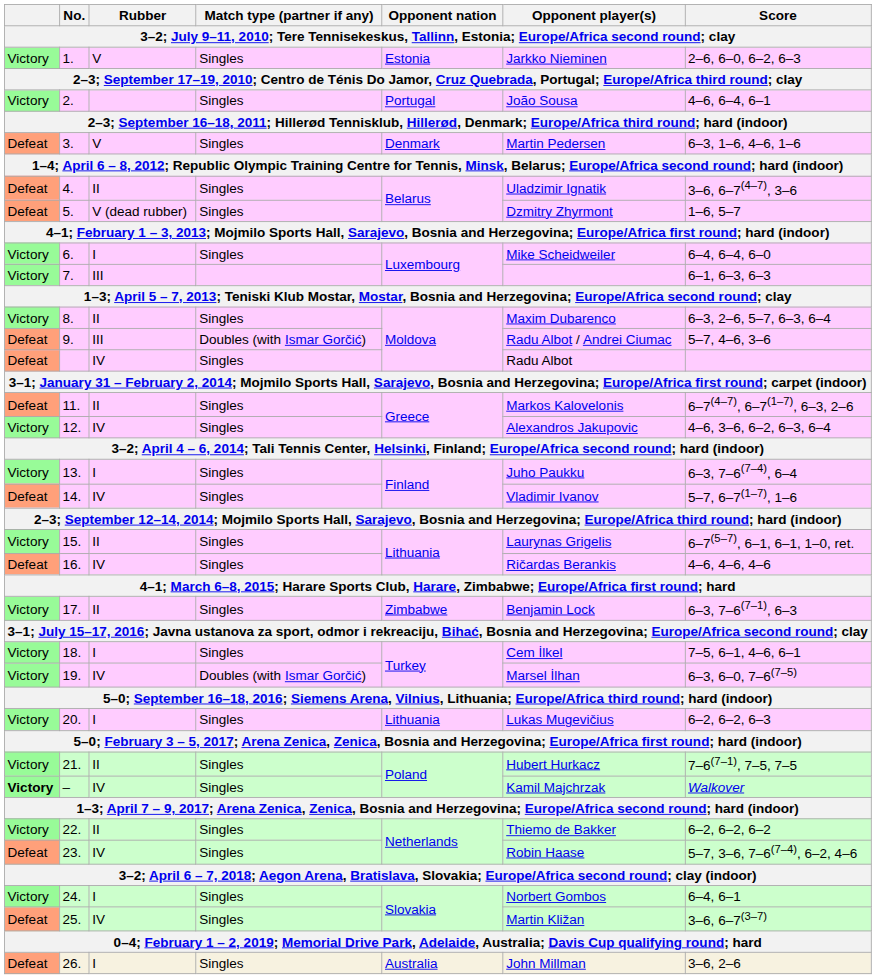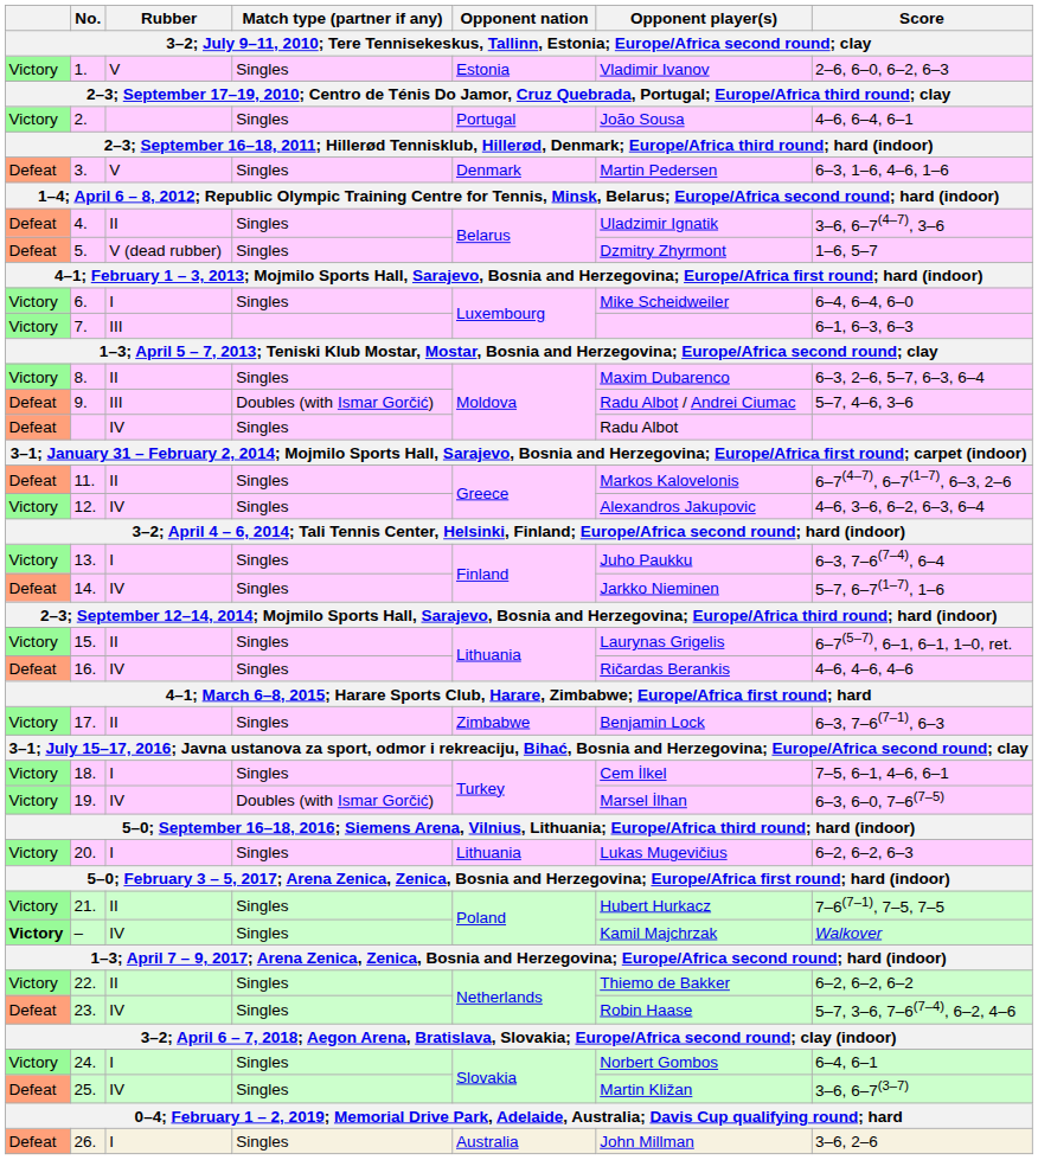 <table class="wikitable" style="font-size:95%">
 <tr>
 <th></th>
 <th>No.</th>
 <th>Rubber</th>
 <th>Match type (partner if any)</th>
 <th>Opponent nation</th>
 <th>Opponent player(s)</th>
 <th>Score</th>
 </tr>
 <tr>
 <th colspan=7>3–2; <a href='#'>July 9–11, 2010</a>; Tere Tennisekeskus, <a href='#'>Tallinn</a>, Estonia; <a href='#'>Europe/Africa second round</a>; clay</th>
 </tr>
 <tr bgcolor=#FFCCFF>
 <td bgcolor=98FB98>Victory</td>
 <td>1.</td>
 <td>V</td>
 <td>Singles</td>
 <td> <a href='#'>Estonia</a></td>
-<td><a href='#'>Jarkko Nieminen</a></td>
+<td><a href='#'>Vladimir Ivanov</a></td>
 <td>2–6, 6–0, 6–2, 6–3</td>
 </tr>
 <tr>
 <th colspan=7>2–3; <a href='#'>September 17–19, 2010</a>; Centro de Ténis Do Jamor, <a href='#'>Cruz Quebrada</a>, Portugal; <a href='#'>Europe/Africa third round</a>; clay</th>
 </tr>
 <tr bgcolor=#FFCCFF>
 <td bgcolor=98FB98>Victory</td>
 <td>2.</td>
 <td></td>
 <td>Singles</td>
 <td> <a href='#'>Portugal</a></td>
 <td><a href='#'>João Sousa</a></td>
 <td>4–6, 6–4, 6–1</td>
 </tr>
 <tr>
 <th colspan=7>2–3; <a href='#'>September 16–18, 2011</a>; Hillerød Tennisklub, <a href='#'>Hillerød</a>, Denmark; <a href='#'>Europe/Africa third round</a>; hard (indoor)</th>
 </tr>
 <tr bgcolor=#FFCCFF>
 <td bgcolor=FFA07A>Defeat</td>
 <td>3.</td>
 <td>V</td>
 <td>Singles</td>
 <td> <a href='#'>Denmark</a></td>
 <td><a href='#'>Martin Pedersen</a></td>
 <td>6–3, 1–6, 4–6, 1–6</td>
 </tr>
 <tr>
 <th colspan=7>1–4; <a href='#'>April 6 – 8, 2012</a>; Republic Olympic Training Centre for Tennis, <a href='#'>Minsk</a>, Belarus; <a href='#'>Europe/Africa second round</a>; hard (indoor)</th>
 </tr>
 <tr bgcolor=#FFCCFF>
 <td bgcolor=FFA07A>Defeat</td>
 <td>4.</td>
 <td>II</td>
 <td>Singles</td>
 <td rowspan=2> <a href='#'>Belarus</a></td>
 <td><a href='#'>Uladzimir Ignatik</a></td>
 <td>3–6, 6–7<sup>(4–7)</sup>, 3–6</td>
 </tr>
 <tr bgcolor=#FFCCFF>
 <td bgcolor=FFA07A>Defeat</td>
 <td>5.</td>
 <td>V (dead rubber)</td>
 <td>Singles</td>
 <td><a href='#'>Dzmitry Zhyrmont</a></td>
 <td>1–6, 5–7</td>
 </tr>
 <tr>
 <th colspan=7>4–1; <a href='#'>February 1 – 3, 2013</a>; Mojmilo Sports Hall, <a href='#'>Sarajevo</a>, Bosnia and Herzegovina; <a href='#'>Europe/Africa first round</a>; hard (indoor)</th>
 </tr>
 <tr bgcolor=#FFCCFF>
 <td bgcolor=98FB98>Victory</td>
 <td>6.</td>
 <td>I</td>
 <td>Singles</td>
 <td rowspan=2> <a href='#'>Luxembourg</a></td>
 <td><a href='#'>Mike Scheidweiler</a></td>
 <td>6–4, 6–4, 6–0</td>
 </tr>
 <tr bgcolor=#FFCCFF>
 <td bgcolor=98FB98>Victory</td>
 <td>7.</td>
 <td>III</td>
 <td></td>
 <td></td>
 <td>6–1, 6–3, 6–3</td>
 </tr>
 <tr>
 <th colspan=7>1–3; <a href='#'>April 5 – 7, 2013</a>; Teniski Klub Mostar, <a href='#'>Mostar</a>, Bosnia and Herzegovina; <a href='#'>Europe/Africa second round</a>; clay</th>
 </tr>
 <tr bgcolor=#FFCCFF>
 <td bgcolor=98FB98>Victory</td>
 <td>8.</td>
 <td>II</td>
 <td>Singles</td>
 <td rowspan=3> <a href='#'>Moldova</a></td>
 <td><a href='#'>Maxim Dubarenco</a></td>
 <td>6–3, 2–6, 5–7, 6–3, 6–4</td>
 </tr>
 <tr bgcolor=#FFCCFF>
 <td bgcolor=FFA07A>Defeat</td>
 <td>9.</td>
 <td>III</td>
 <td>Doubles (with <a href='#'>Ismar Gorčić</a>)</td>
 <td><a href='#'>Radu Albot</a> / <a href='#'>Andrei Ciumac</a></td>
 <td>5–7, 4–6, 3–6</td>
 </tr>
 <tr bgcolor=#FFCCFF>
 <td bgcolor=FFA07A>Defeat</td>
 <td></td>
 <td>IV</td>
 <td>Singles</td>
 <td>Radu Albot</td>
 <td></td>
 </tr>
 <tr>
 <th colspan=7>3–1; <a href='#'>January 31 – February 2, 2014</a>; Mojmilo Sports Hall, <a href='#'>Sarajevo</a>, Bosnia and Herzegovina; <a href='#'>Europe/Africa first round</a>; carpet (indoor)</th>
 </tr>
 <tr bgcolor=#FFCCFF>
 <td bgcolor=FFA07A>Defeat</td>
 <td>11.</td>
 <td>II</td>
 <td>Singles</td>
 <td rowspan=2> <a href='#'>Greece</a></td>
 <td><a href='#'>Markos Kalovelonis</a></td>
 <td>6–7<sup>(4–7)</sup>, 6–7<sup>(1–7)</sup>, 6–3, 2–6</td>
 </tr>
 <tr bgcolor=#FFCCFF>
 <td bgcolor=98FB98>Victory</td>
 <td>12.</td>
 <td>IV</td>
 <td>Singles</td>
 <td><a href='#'>Alexandros Jakupovic</a></td>
 <td>4–6, 3–6, 6–2, 6–3, 6–4</td>
 </tr>
 <tr>
 <th colspan=7>3–2; <a href='#'>April 4 – 6, 2014</a>; Tali Tennis Center, <a href='#'>Helsinki</a>, Finland; <a href='#'>Europe/Africa second round</a>; hard (indoor)</th>
 </tr>
 <tr bgcolor=#FFCCFF>
 <td bgcolor=98FB98>Victory</td>
 <td>13.</td>
 <td>I</td>
 <td>Singles</td>
 <td rowspan=2> <a href='#'>Finland</a></td>
 <td><a href='#'>Juho Paukku</a></td>
 <td>6–3, 7–6<sup>(7–4)</sup>, 6–4</td>
 </tr>
 <tr bgcolor=#FFCCFF>
 <td bgcolor=FFA07A>Defeat</td>
 <td>14.</td>
 <td>IV</td>
 <td>Singles</td>
-<td><a href='#'>Vladimir Ivanov</a></td>
+<td><a href='#'>Jarkko Nieminen</a></td>
 <td>5–7, 6–7<sup>(1–7)</sup>, 1–6</td>
 </tr>
 <tr>
 <th colspan=7>2–3; <a href='#'>September 12–14, 2014</a>; Mojmilo Sports Hall, <a href='#'>Sarajevo</a>, Bosnia and Herzegovina; <a href='#'>Europe/Africa third round</a>; hard (indoor)</th>
 </tr>
 <tr bgcolor=#FFCCFF>
 <td bgcolor=98FB98>Victory</td>
 <td>15.</td>
 <td>II</td>
 <td>Singles</td>
 <td rowspan=2> <a href='#'>Lithuania</a></td>
 <td><a href='#'>Laurynas Grigelis</a></td>
 <td>6–7<sup>(5–7)</sup>, 6–1, 6–1, 1–0, ret.</td>
 </tr>
 <tr bgcolor=#FFCCFF>
 <td bgcolor=FFA07A>Defeat</td>
 <td>16.</td>
 <td>IV</td>
 <td>Singles</td>
 <td><a href='#'>Ričardas Berankis</a></td>
 <td>4–6, 4–6, 4–6</td>
 </tr>
 <tr>
 <th colspan=7>4–1; <a href='#'>March 6–8, 2015</a>; Harare Sports Club, <a href='#'>Harare</a>, Zimbabwe; <a href='#'>Europe/Africa first round</a>; hard</th>
 </tr>
 <tr bgcolor=#FFCCFF>
 <td bgcolor=98FB98>Victory</td>
 <td>17.</td>
 <td>II</td>
 <td>Singles</td>
 <td> <a href='#'>Zimbabwe</a></td>
 <td><a href='#'>Benjamin Lock</a></td>
 <td>6–3, 7–6<sup>(7–1)</sup>, 6–3</td>
 </tr>
 <tr>
 <th colspan=7>3–1; <a href='#'>July 15–17, 2016</a>; Javna ustanova za sport, odmor i rekreaciju, <a href='#'>Bihać</a>, Bosnia and Herzegovina; <a href='#'>Europe/Africa second round</a>; clay</th>
 </tr>
 <tr bgcolor=#FFCCFF>
 <td bgcolor=98FB98>Victory</td>
 <td>18.</td>
 <td>I</td>
 <td>Singles</td>
 <td rowspan=2> <a href='#'>Turkey</a></td>
 <td><a href='#'>Cem İlkel</a></td>
 <td>7–5, 6–1, 4–6, 6–1</td>
 </tr>
 <tr bgcolor=#FFCCFF>
 <td bgcolor=98FB98>Victory</td>
 <td>19.</td>
 <td>IV</td>
 <td>Doubles (with <a href='#'>Ismar Gorčić</a>)</td>
 <td><a href='#'>Marsel İlhan</a></td>
 <td>6–3, 6–0, 7–6<sup>(7–5)</sup></td>
 </tr>
 <tr>
 <th colspan=7>5–0; <a href='#'>September 16–18, 2016</a>; <a href='#'>Siemens Arena</a>, <a href='#'>Vilnius</a>, Lithuania; <a href='#'>Europe/Africa third round</a>; hard (indoor)</th>
 </tr>
 <tr bgcolor=#FFCCFF>
 <td bgcolor=98FB98>Victory</td>
 <td>20.</td>
 <td>I</td>
 <td>Singles</td>
 <td> <a href='#'>Lithuania</a></td>
 <td><a href='#'>Lukas Mugevičius</a></td>
 <td>6–2, 6–2, 6–3</td>
 </tr>
 <tr>
 <th colspan=7>5–0; <a href='#'>February 3 – 5, 2017</a>; <a href='#'>Arena Zenica</a>, <a href='#'>Zenica</a>, Bosnia and Herzegovina; <a href='#'>Europe/Africa first round</a>; hard (indoor)</th>
 </tr>
 <tr bgcolor=#CCFFCC>
 <td bgcolor=98FB98>Victory</td>
 <td>21.</td>
 <td>II</td>
 <td>Singles</td>
 <td rowspan=2> <a href='#'>Poland</a></td>
 <td><a href='#'>Hubert Hurkacz</a></td>
 <td>7–6<sup>(7–1)</sup>, 7–5, 7–5</td>
 </tr>
 <tr bgcolor=#CCFFCC>
 <td bgcolor=98FB98><strong>Victory</strong></td>
 <td>–</td>
 <td>IV</td>
 <td>Singles</td>
 <td><a href='#'>Kamil Majchrzak</a></td>
 <td><em><a href='#'>Walkover</a></em></td>
 </tr>
 <tr>
 <th colspan=7>1–3; <a href='#'>April 7 – 9, 2017</a>; <a href='#'>Arena Zenica</a>, <a href='#'>Zenica</a>, Bosnia and Herzegovina; <a href='#'>Europe/Africa second round</a>; hard (indoor)</th>
 </tr>
 <tr bgcolor=#CCFFCC>
 <td bgcolor=98FB98>Victory</td>
 <td>22.</td>
 <td>II</td>
 <td>Singles</td>
 <td rowspan=2> <a href='#'>Netherlands</a></td>
 <td><a href='#'>Thiemo de Bakker</a></td>
 <td>6–2, 6–2, 6–2</td>
 </tr>
 <tr bgcolor=#CCFFCC>
 <td bgcolor=FFA07A>Defeat</td>
 <td>23.</td>
 <td>IV</td>
 <td>Singles</td>
 <td><a href='#'>Robin Haase</a></td>
 <td>5–7, 3–6, 7–6<sup>(7–4)</sup>, 6–2, 4–6</td>
 </tr>
 <tr>
 <th colspan=7>3–2; <a href='#'>April 6 – 7, 2018</a>; <a href='#'>Aegon Arena</a>, <a href='#'>Bratislava</a>, Slovakia; <a href='#'>Europe/Africa second round</a>; clay (indoor)</th>
 </tr>
 <tr bgcolor=#CCFFCC>
 <td bgcolor=98FB98>Victory</td>
 <td>24.</td>
 <td>I</td>
 <td>Singles</td>
 <td rowspan=2> <a href='#'>Slovakia</a></td>
 <td><a href='#'>Norbert Gombos</a></td>
 <td>6–4, 6–1</td>
 </tr>
 <tr bgcolor=#CCFFCC>
 <td bgcolor=FFA07A>Defeat</td>
 <td>25.</td>
 <td>IV</td>
 <td>Singles</td>
 <td><a href='#'>Martin Kližan</a></td>
 <td>3–6, 6–7<sup>(3–7)</sup></td>
 </tr>
 <tr>
 <th colspan="7">0–4; <a href='#'>February 1 – 2, 2019</a>; <a href='#'>Memorial Drive Park</a>, <a href='#'>Adelaide</a>, Australia; <a href='#'>Davis Cup qualifying round</a>; hard</th>
 </tr>
 <tr bgcolor="#F7F2E0">
 <td bgcolor=FFA07A>Defeat</td>
 <td>26.</td>
 <td>I</td>
 <td>Singles</td>
 <td> <a href='#'>Australia</a></td>
 <td><a href='#'>John Millman</a></td>
 <td>3–6, 2–6</td>
 </tr>
 </table>
